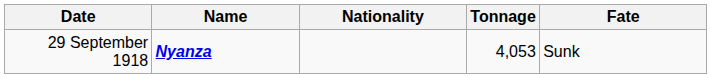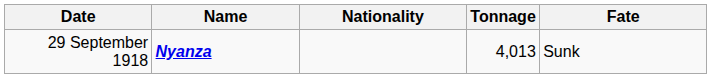 <table class="wikitable sortable">
 <tr>
 <th width="140px">Date</th>
 <th width="140px">Name</th>
 <th width="160px">Nationality</th>
 <th width="25px">Tonnage</th>
 <th width="160px">Fate</th>
 </tr>
 <tr>
 <td align="right">29 September 1918</td>
 <td align="left"><strong><a href='#'><em>Nyanza</em></a></strong></td>
 <td align="left"></td>
-<td align="right">4,053</td>
+<td align="right">4,013</td>
 <td align="left">Sunk</td>
 </tr>
 </table>
